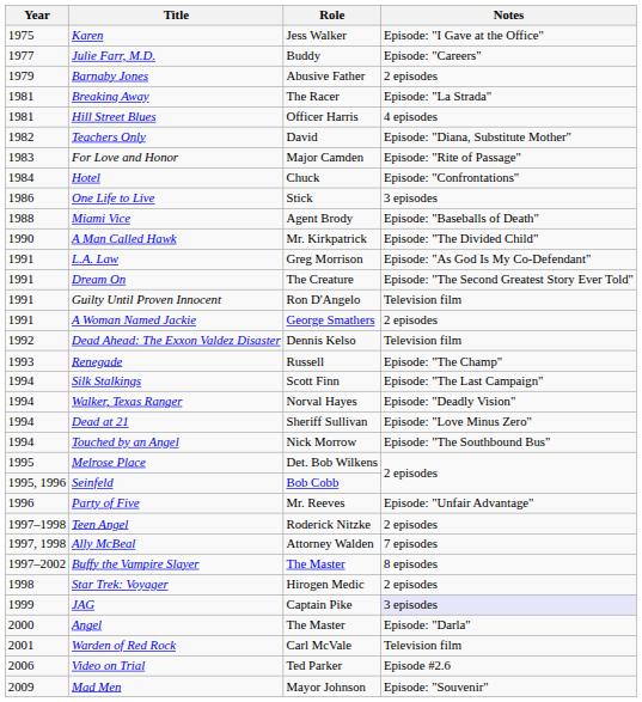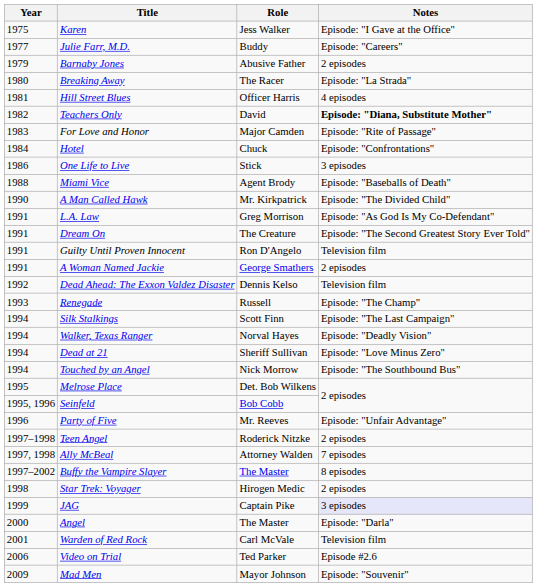 <table class="wikitable sortable">
 <tr>
 <th>Year</th>
 <th>Title</th>
 <th>Role</th>
 <th>Notes</th>
 </tr>
 <tr>
 <td>1975</td>
 <td><a href='#'><em>Karen</em></a></td>
 <td>Jess Walker</td>
 <td>Episode: "I Gave at the Office"</td>
 </tr>
 <tr>
 <td>1977</td>
 <td><em><a href='#'>Julie Farr, M.D.</a></em></td>
 <td>Buddy</td>
 <td>Episode: "Careers"</td>
 </tr>
 <tr>
 <td>1979</td>
 <td><em><a href='#'>Barnaby Jones</a></em></td>
 <td>Abusive Father</td>
 <td>2 episodes</td>
 </tr>
 <tr>
-<td>1981</td>
+<td>1980</td>
 <td><a href='#'><em>Breaking Away</em></a></td>
 <td>The Racer</td>
 <td>Episode: "La Strada"</td>
 </tr>
 <tr>
 <td>1981</td>
 <td><em><a href='#'>Hill Street Blues</a></em></td>
 <td>Officer Harris</td>
 <td>4 episodes</td>
 </tr>
 <tr>
 <td>1982</td>
 <td><em><a href='#'>Teachers Only</a></em></td>
 <td>David</td>
-<td>Episode: "Diana, Substitute Mother"</td>
+<td><strong>Episode: "Diana, Substitute Mother"</strong></td>
 </tr>
 <tr>
 <td>1983</td>
 <td><em>For Love and Honor</em></td>
 <td>Major Camden</td>
 <td>Episode: "Rite of Passage"</td>
 </tr>
 <tr>
 <td>1984</td>
 <td><a href='#'><em>Hotel</em></a></td>
 <td>Chuck</td>
 <td>Episode: "Confrontations"</td>
 </tr>
 <tr>
 <td>1986</td>
 <td><em><a href='#'>One Life to Live</a></em></td>
 <td>Stick</td>
 <td>3 episodes</td>
 </tr>
 <tr>
 <td>1988</td>
 <td><em><a href='#'>Miami Vice</a></em></td>
 <td>Agent Brody</td>
 <td>Episode: "Baseballs of Death"</td>
 </tr>
 <tr>
 <td>1990</td>
 <td><em><a href='#'>A Man Called Hawk</a></em></td>
 <td>Mr. Kirkpatrick</td>
 <td>Episode: "The Divided Child"</td>
 </tr>
 <tr>
 <td>1991</td>
 <td><em><a href='#'>L.A. Law</a></em></td>
 <td>Greg Morrison</td>
 <td>Episode: "As God Is My Co-Defendant"</td>
 </tr>
 <tr>
 <td>1991</td>
 <td><a href='#'><em>Dream On</em></a></td>
 <td>The Creature</td>
 <td>Episode: "The Second Greatest Story Ever Told"</td>
 </tr>
 <tr>
 <td>1991</td>
 <td><em>Guilty Until Proven Innocent</em></td>
 <td>Ron D'Angelo</td>
 <td>Television film</td>
 </tr>
 <tr>
 <td>1991</td>
 <td><em><a href='#'>A Woman Named Jackie</a></em></td>
 <td><a href='#'>George Smathers</a></td>
 <td>2 episodes</td>
 </tr>
 <tr>
 <td>1992</td>
 <td><em><a href='#'>Dead Ahead: The Exxon Valdez Disaster</a></em></td>
 <td>Dennis Kelso</td>
 <td>Television film</td>
 </tr>
 <tr>
 <td>1993</td>
 <td><a href='#'><em>Renegade</em></a></td>
 <td>Russell</td>
 <td>Episode: "The Champ"</td>
 </tr>
 <tr>
 <td>1994</td>
 <td><em><a href='#'>Silk Stalkings</a></em></td>
 <td>Scott Finn</td>
 <td>Episode: "The Last Campaign"</td>
 </tr>
 <tr>
 <td>1994</td>
 <td><em><a href='#'>Walker, Texas Ranger</a></em></td>
 <td>Norval Hayes</td>
 <td>Episode: "Deadly Vision"</td>
 </tr>
 <tr>
 <td>1994</td>
 <td><em><a href='#'>Dead at 21</a></em></td>
 <td>Sheriff Sullivan</td>
 <td>Episode: "Love Minus Zero"</td>
 </tr>
 <tr>
 <td>1994</td>
 <td><em><a href='#'>Touched by an Angel</a></em></td>
 <td>Nick Morrow</td>
 <td>Episode: "The Southbound Bus"</td>
 </tr>
 <tr>
 <td>1995</td>
 <td><em><a href='#'>Melrose Place</a></em></td>
 <td>Det. Bob Wilkens</td>
 <td rowspan="2">2 episodes</td>
 </tr>
 <tr>
 <td>1995, 1996</td>
 <td><em><a href='#'>Seinfeld</a></em></td>
 <td><a href='#'>Bob Cobb</a></td>
 </tr>
 <tr>
 <td>1996</td>
 <td><em><a href='#'>Party of Five</a></em></td>
 <td>Mr. Reeves</td>
 <td>Episode: "Unfair Advantage"</td>
 </tr>
 <tr>
 <td>1997–1998</td>
 <td><a href='#'><em>Teen Angel</em></a></td>
 <td>Roderick Nitzke</td>
 <td>2 episodes</td>
 </tr>
 <tr>
 <td>1997, 1998</td>
 <td><em><a href='#'>Ally McBeal</a></em></td>
 <td>Attorney Walden</td>
 <td>7 episodes</td>
 </tr>
 <tr>
 <td>1997–2002</td>
 <td><em><a href='#'>Buffy the Vampire Slayer</a></em></td>
 <td><a href='#'>The Master</a></td>
 <td>8 episodes</td>
 </tr>
 <tr>
 <td>1998</td>
 <td><em><a href='#'>Star Trek: Voyager</a></em></td>
 <td>Hirogen Medic</td>
 <td>2 episodes</td>
 </tr>
 <tr>
 <td>1999</td>
 <td><a href='#'><em>JAG</em></a></td>
 <td>Captain Pike</td>
 <td style="background: lavender;">3 episodes</td>
 </tr>
 <tr>
 <td>2000</td>
 <td><a href='#'><em>Angel</em></a></td>
 <td>The Master</td>
 <td>Episode: "Darla"</td>
 </tr>
 <tr>
 <td>2001</td>
 <td><em><a href='#'>Warden of Red Rock</a></em></td>
 <td>Carl McVale</td>
 <td>Television film</td>
 </tr>
 <tr>
 <td>2006</td>
 <td><em><a href='#'>Video on Trial</a></em></td>
 <td>Ted Parker</td>
 <td>Episode #2.6</td>
 </tr>
 <tr>
 <td>2009</td>
 <td><em><a href='#'>Mad Men</a></em></td>
 <td>Mayor Johnson</td>
 <td>Episode: "Souvenir"</td>
 </tr>
 </table>
